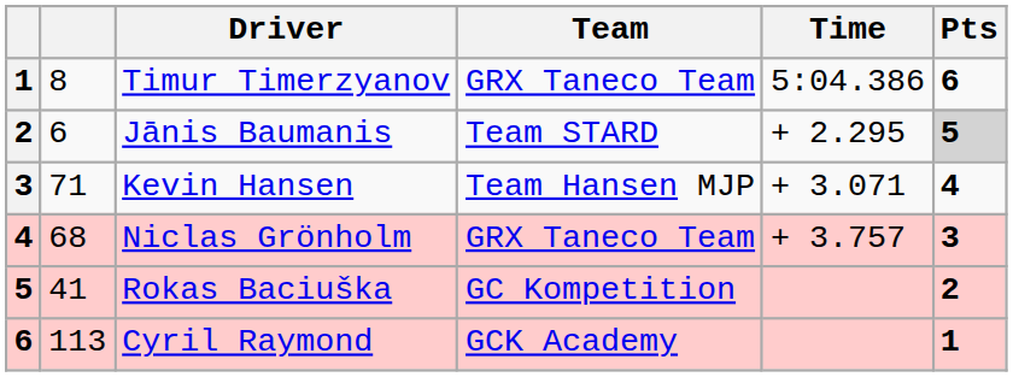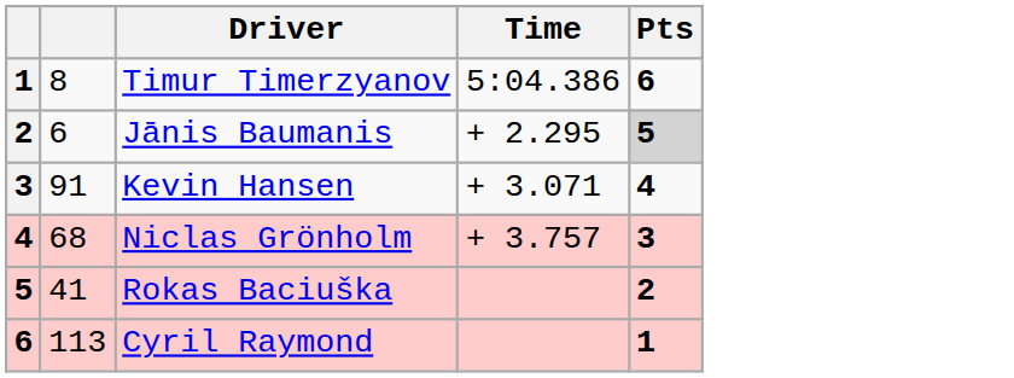 <table class="wikitable" style="font-size:95%">
 <tr>
 <th></th>
 <th></th>
 <th>Driver</th>
-<th>Team</th>
 <th>Time</th>
 <th>Pts</th>
 </tr>
 <tr>
 <th>1</th>
 <td>8</td>
 <td> <a href='#'>Timur Timerzyanov</a></td>
-<td><a href='#'>GRX Taneco Team</a></td>
 <td>5:04.386</td>
 <td><strong>6</strong></td>
 </tr>
 <tr>
 <th>2</th>
 <td>6</td>
 <td> <a href='#'>Jānis Baumanis</a></td>
-<td><a href='#'>Team STARD</a></td>
 <td>+ 2.295</td>
 <td style="background: lightgrey;"><strong>5</strong></td>
 </tr>
 <tr>
 <th>3</th>
-<td>71</td>
+<td>91</td>
 <td> <a href='#'>Kevin Hansen</a></td>
-<td><a href='#'>Team Hansen</a> MJP</td>
 <td>+ 3.071</td>
 <td><strong>4</strong></td>
 </tr>
 <tr>
 <th style="background:#ffcccc;">4</th>
 <td style="background:#ffcccc;">68</td>
 <td style="background:#ffcccc;"> <a href='#'>Niclas Grönholm</a></td>
-<td style="background:#ffcccc;"><a href='#'>GRX Taneco Team</a></td>
 <td style="background:#ffcccc;">+ 3.757</td>
 <td style="background:#ffcccc;"><strong>3</strong></td>
 </tr>
 <tr>
 <th style="background:#ffcccc;">5</th>
 <td style="background:#ffcccc;">41</td>
 <td style="background:#ffcccc;"> <a href='#'>Rokas Baciuška</a></td>
-<td style="background:#ffcccc;"><a href='#'>GC Kompetition</a></td>
 <td style="background:#ffcccc;"></td>
 <td style="background:#ffcccc;"><strong>2</strong></td>
 </tr>
 <tr>
 <th style="background:#ffcccc;">6</th>
 <td style="background:#ffcccc;">113</td>
 <td style="background:#ffcccc;"> <a href='#'>Cyril Raymond</a></td>
-<td style="background:#ffcccc;"><a href='#'>GCK Academy</a></td>
 <td style="background:#ffcccc;"></td>
 <td style="background:#ffcccc;"><strong>1</strong></td>
 </tr>
 </table>
